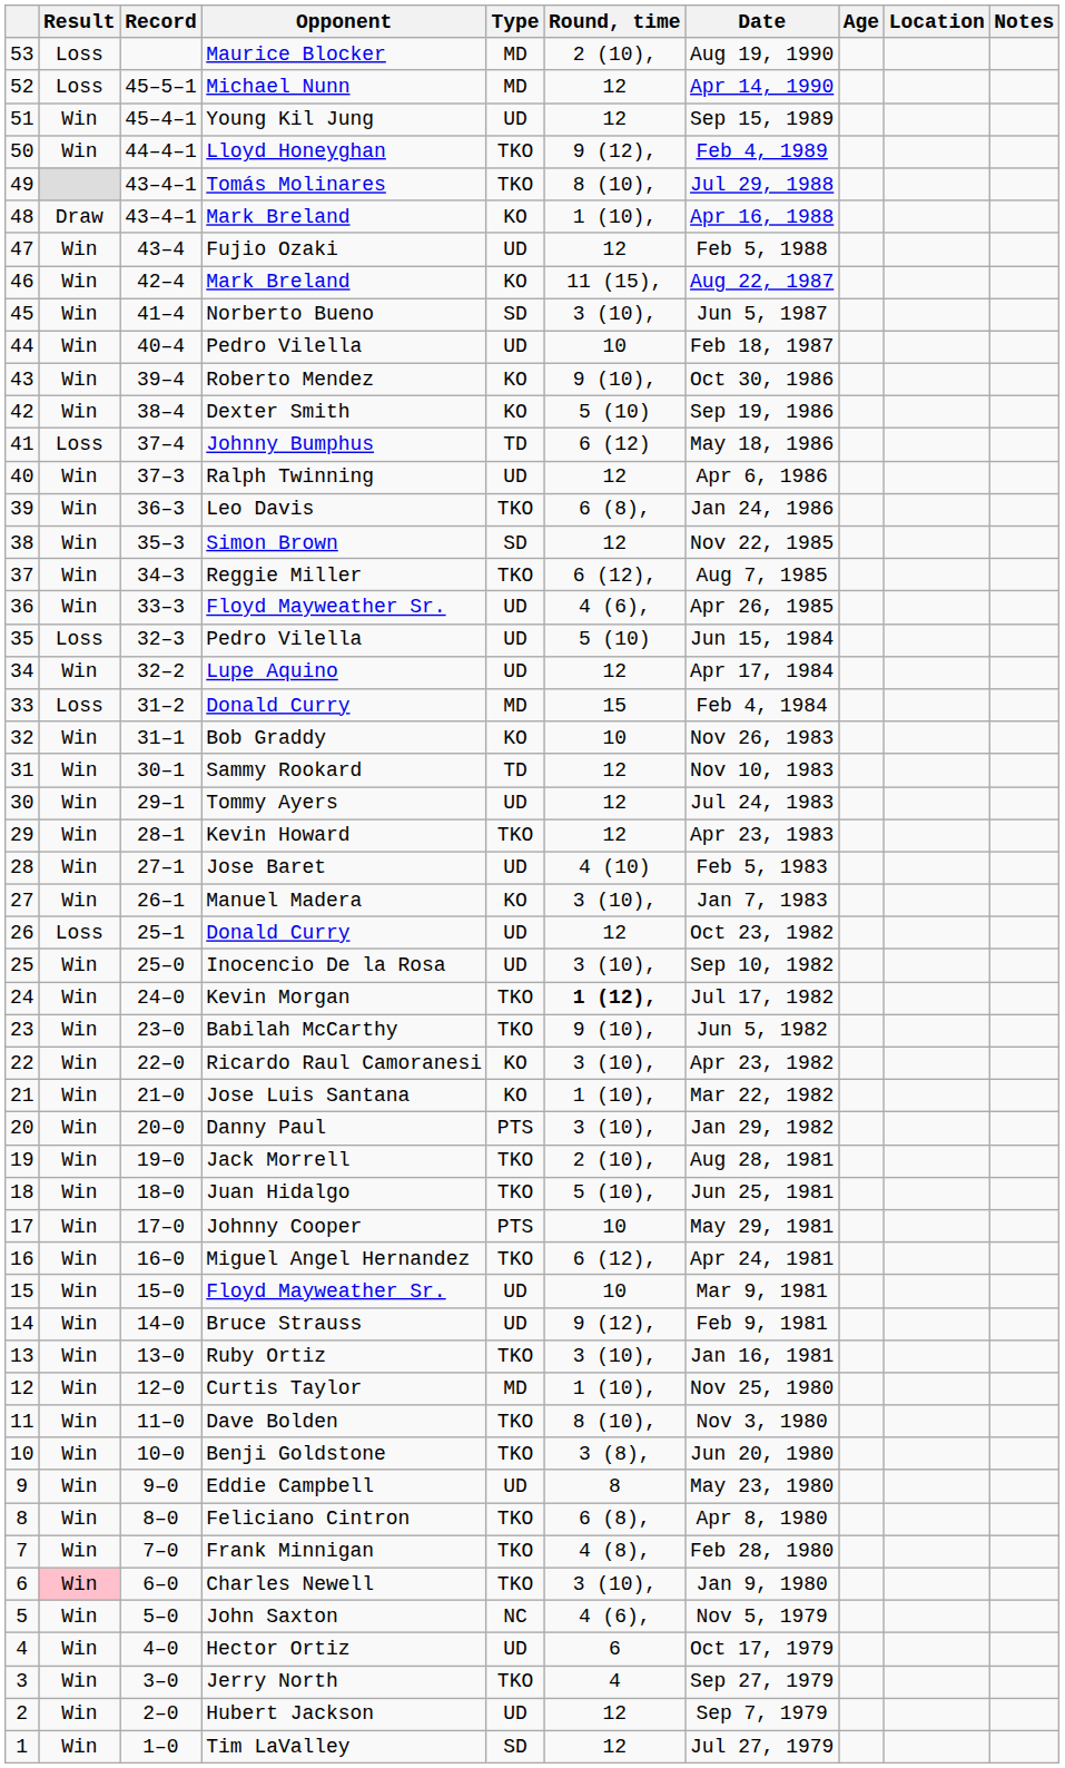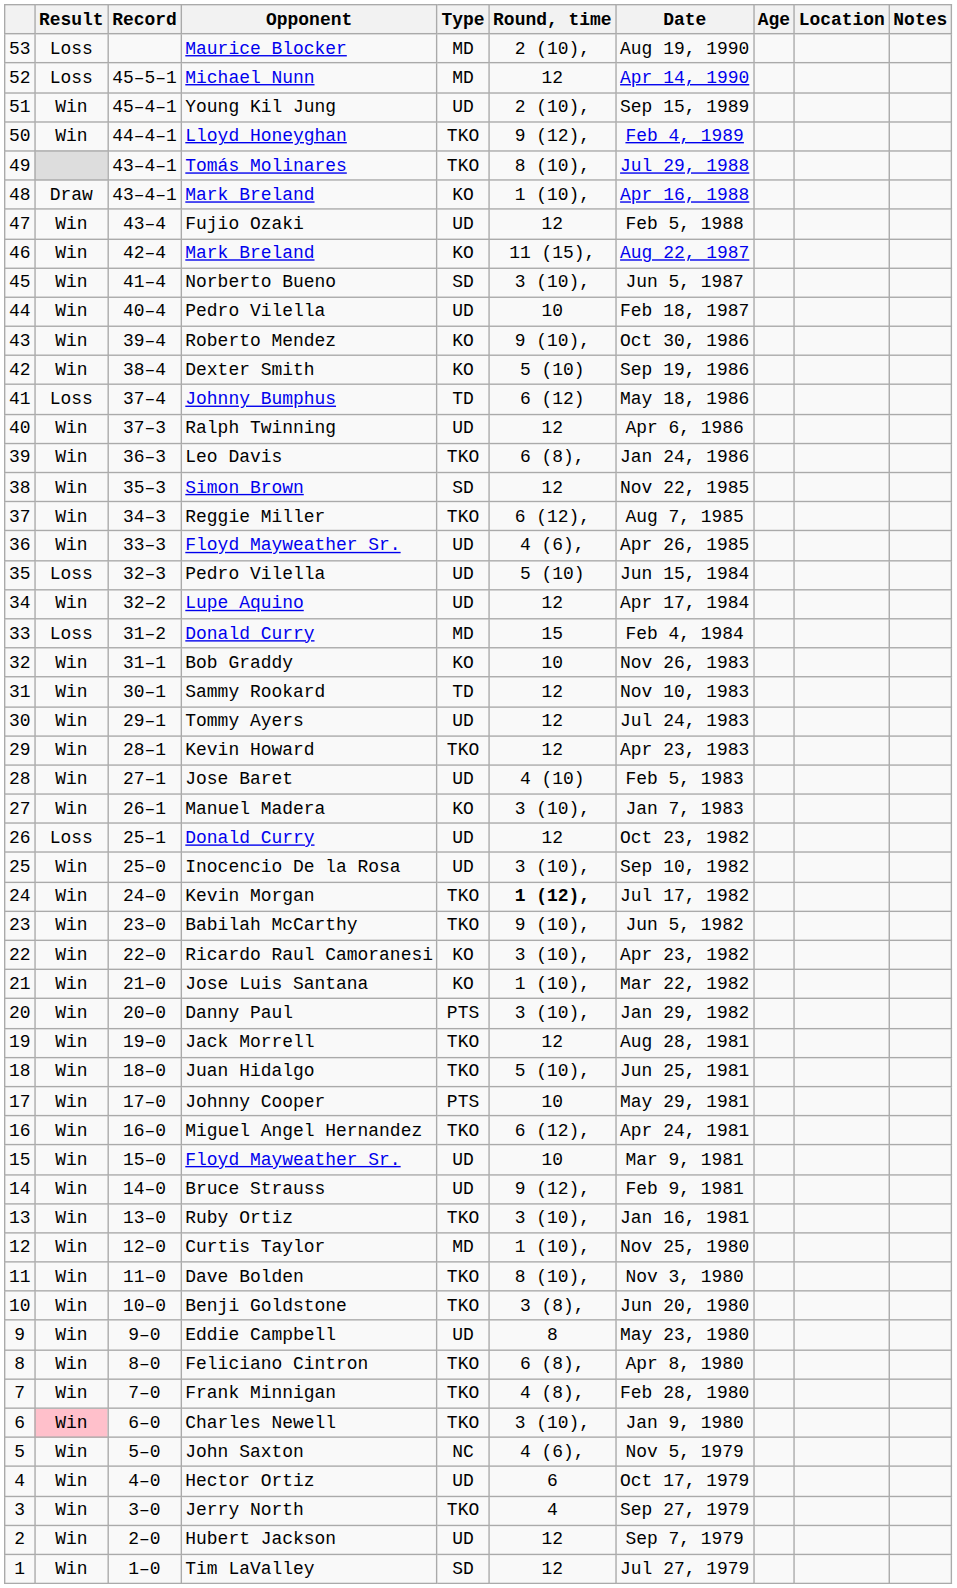 <table class="wikitable" style="text-align:center">
 <tr>
 <th></th>
 <th>Result</th>
 <th>Record</th>
 <th>Opponent</th>
 <th>Type</th>
 <th>Round, time</th>
 <th>Date</th>
 <th>Age</th>
 <th>Location</th>
 <th>Notes</th>
 </tr>
 <tr>
 <td>53</td>
 <td>Loss</td>
 <td></td>
 <td align=left><a href='#'>Maurice Blocker</a></td>
 <td>MD</td>
 <td>2 (10),<br></td>
 <td>Aug 19, 1990</td>
 <td align=left></td>
 <td align=left></td>
 <td align=left></td>
 </tr>
 <tr>
 <td>52</td>
 <td>Loss</td>
 <td>45–5–1 </td>
 <td align=left><a href='#'>Michael Nunn</a></td>
 <td>MD</td>
 <td>12</td>
 <td><a href='#'>Apr 14, 1990</a></td>
 <td align=left></td>
 <td align=left></td>
 <td align=left></td>
 </tr>
 <tr>
 <td>51</td>
 <td>Win</td>
 <td>45–4–1 </td>
 <td align=left>Young Kil Jung</td>
 <td>UD</td>
-<td>12</td>
+<td>2 (10),<br></td>
 <td>Sep 15, 1989</td>
 <td align=left></td>
 <td align=left></td>
 <td align=left></td>
 </tr>
 <tr>
 <td>50</td>
 <td>Win</td>
 <td>44–4–1 </td>
 <td align=left><a href='#'>Lloyd Honeyghan</a></td>
 <td>TKO</td>
 <td>9 (12),<br></td>
 <td><a href='#'>Feb 4, 1989</a></td>
 <td align=left></td>
 <td align=left></td>
 <td align=left></td>
 </tr>
 <tr>
 <td>49</td>
 <td style="background:#DDD"></td>
 <td>43–4–1 </td>
 <td align=left><a href='#'>Tomás Molinares</a></td>
 <td>TKO</td>
 <td>8 (10),<br></td>
 <td><a href='#'>Jul 29, 1988</a></td>
 <td align=left></td>
 <td align=left></td>
 <td align=left></td>
 </tr>
 <tr>
 <td>48</td>
 <td>Draw</td>
 <td>43–4–1</td>
 <td align=left><a href='#'>Mark Breland</a></td>
 <td>KO</td>
 <td>1 (10),<br></td>
 <td><a href='#'>Apr 16, 1988</a></td>
 <td align=left></td>
 <td align=left></td>
 <td align=left></td>
 </tr>
 <tr>
 <td>47</td>
 <td>Win</td>
 <td>43–4</td>
 <td align=left>Fujio Ozaki</td>
 <td>UD</td>
 <td>12</td>
 <td>Feb 5, 1988</td>
 <td align=left></td>
 <td align=left></td>
 <td align=left></td>
 </tr>
 <tr>
 <td>46</td>
 <td>Win</td>
 <td>42–4</td>
 <td align=left><a href='#'>Mark Breland</a></td>
 <td>KO</td>
 <td>11 (15),<br></td>
 <td><a href='#'>Aug 22, 1987</a></td>
 <td align=left></td>
 <td align=left></td>
 <td align=left></td>
 </tr>
 <tr>
 <td>45</td>
 <td>Win</td>
 <td>41–4</td>
 <td align=left>Norberto Bueno</td>
 <td>SD</td>
 <td>3 (10),<br></td>
 <td>Jun 5, 1987</td>
 <td align=left></td>
 <td align=left></td>
 <td align=left></td>
 </tr>
 <tr>
 <td>44</td>
 <td>Win</td>
 <td>40–4</td>
 <td align=left>Pedro Vilella</td>
 <td>UD</td>
 <td>10</td>
 <td>Feb 18, 1987</td>
 <td align=left></td>
 <td align=left></td>
 <td align=left></td>
 </tr>
 <tr>
 <td>43</td>
 <td>Win</td>
 <td>39–4</td>
 <td align=left>Roberto Mendez</td>
 <td>KO</td>
 <td>9 (10),<br></td>
 <td>Oct 30, 1986</td>
 <td align=left></td>
 <td align=left></td>
 <td align=left></td>
 </tr>
 <tr>
 <td>42</td>
 <td>Win</td>
 <td>38–4</td>
 <td align=left>Dexter Smith</td>
 <td>KO</td>
 <td>5 (10)</td>
 <td>Sep 19, 1986</td>
 <td align=left></td>
 <td align=left></td>
 <td align=left></td>
 </tr>
 <tr>
 <td>41</td>
 <td>Loss</td>
 <td>37–4</td>
 <td align=left><a href='#'>Johnny Bumphus</a></td>
 <td>TD</td>
 <td>6 (12)</td>
 <td>May 18, 1986</td>
 <td align=left></td>
 <td align=left></td>
 <td align=left></td>
 </tr>
 <tr>
 <td>40</td>
 <td>Win</td>
 <td>37–3</td>
 <td align=left>Ralph Twinning</td>
 <td>UD</td>
 <td>12</td>
 <td>Apr 6, 1986</td>
 <td align=left></td>
 <td align=left></td>
 <td align=left></td>
 </tr>
 <tr>
 <td>39</td>
 <td>Win</td>
 <td>36–3</td>
 <td align=left>Leo Davis</td>
 <td>TKO</td>
 <td>6 (8),<br></td>
 <td>Jan 24, 1986</td>
 <td align=left></td>
 <td align=left></td>
 <td align=left></td>
 </tr>
 <tr>
 <td>38</td>
 <td>Win</td>
 <td>35–3</td>
 <td align=left><a href='#'>Simon Brown</a></td>
 <td>SD</td>
 <td>12</td>
 <td>Nov 22, 1985</td>
 <td align=left></td>
 <td align=left></td>
 <td align=left></td>
 </tr>
 <tr>
 <td>37</td>
 <td>Win</td>
 <td>34–3</td>
 <td align=left>Reggie Miller</td>
 <td>TKO</td>
 <td>6 (12),<br></td>
 <td>Aug 7, 1985</td>
 <td align=left></td>
 <td align=left></td>
 <td align=left></td>
 </tr>
 <tr>
 <td>36</td>
 <td>Win</td>
 <td>33–3</td>
 <td align=left><a href='#'>Floyd Mayweather Sr.</a></td>
 <td>UD</td>
 <td>4 (6),<br></td>
 <td>Apr 26, 1985</td>
 <td align=left></td>
 <td align=left></td>
 <td align=left></td>
 </tr>
 <tr>
 <td>35</td>
 <td>Loss</td>
 <td>32–3</td>
 <td align=left>Pedro Vilella</td>
 <td>UD</td>
 <td>5 (10)</td>
 <td>Jun 15, 1984</td>
 <td align=left></td>
 <td align=left></td>
 <td align=left></td>
 </tr>
 <tr>
 <td>34</td>
 <td>Win</td>
 <td>32–2</td>
 <td align=left><a href='#'>Lupe Aquino</a></td>
 <td>UD</td>
 <td>12</td>
 <td>Apr 17, 1984</td>
 <td align=left></td>
 <td align=left></td>
 <td align=left></td>
 </tr>
 <tr>
 <td>33</td>
 <td>Loss</td>
 <td>31–2</td>
 <td align=left><a href='#'>Donald Curry</a></td>
 <td>MD</td>
 <td>15</td>
 <td>Feb 4, 1984</td>
 <td align=left></td>
 <td align=left></td>
 <td align=left></td>
 </tr>
 <tr>
 <td>32</td>
 <td>Win</td>
 <td>31–1</td>
 <td align=left>Bob Graddy</td>
 <td>KO</td>
 <td>10</td>
 <td>Nov 26, 1983</td>
 <td align=left></td>
 <td align=left></td>
 <td align=left></td>
 </tr>
 <tr>
 <td>31</td>
 <td>Win</td>
 <td>30–1</td>
 <td align=left>Sammy Rookard</td>
 <td>TD</td>
 <td>12</td>
 <td>Nov 10, 1983</td>
 <td align=left></td>
 <td align=left></td>
 <td align=left></td>
 </tr>
 <tr>
 <td>30</td>
 <td>Win</td>
 <td>29–1</td>
 <td align=left>Tommy Ayers</td>
 <td>UD</td>
 <td>12</td>
 <td>Jul 24, 1983</td>
 <td align=left></td>
 <td align=left></td>
 <td align=left></td>
 </tr>
 <tr>
 <td>29</td>
 <td>Win</td>
 <td>28–1</td>
 <td align=left>Kevin Howard</td>
 <td>TKO</td>
 <td>12</td>
 <td>Apr 23, 1983</td>
 <td align=left></td>
 <td align=left></td>
 <td align=left></td>
 </tr>
 <tr>
 <td>28</td>
 <td>Win</td>
 <td>27–1</td>
 <td align=left>Jose Baret</td>
 <td>UD</td>
 <td>4 (10)</td>
 <td>Feb 5, 1983</td>
 <td align=left></td>
 <td align=left></td>
 <td align=left></td>
 </tr>
 <tr>
 <td>27</td>
 <td>Win</td>
 <td>26–1</td>
 <td align=left>Manuel Madera</td>
 <td>KO</td>
 <td>3 (10),<br></td>
 <td>Jan 7, 1983</td>
 <td align=left></td>
 <td align=left></td>
 <td align=left></td>
 </tr>
 <tr>
 <td>26</td>
 <td>Loss</td>
 <td>25–1</td>
 <td align=left><a href='#'>Donald Curry</a></td>
 <td>UD</td>
 <td>12</td>
 <td>Oct 23, 1982</td>
 <td align=left></td>
 <td align=left></td>
 <td align=left></td>
 </tr>
 <tr>
 <td>25</td>
 <td>Win</td>
 <td>25–0</td>
 <td align=left>Inocencio De la Rosa</td>
 <td>UD</td>
 <td>3 (10),<br></td>
 <td>Sep 10, 1982</td>
 <td align=left></td>
 <td align=left></td>
 <td align=left></td>
 </tr>
 <tr>
 <td>24</td>
 <td>Win</td>
 <td>24–0</td>
 <td align=left>Kevin Morgan</td>
 <td>TKO</td>
 <td><strong>1 (12),<br></strong></td>
 <td>Jul 17, 1982</td>
 <td align=left></td>
 <td align=left></td>
 <td align=left></td>
 </tr>
 <tr>
 <td>23</td>
 <td>Win</td>
 <td>23–0</td>
 <td align=left>Babilah McCarthy</td>
 <td>TKO</td>
 <td>9 (10),<br></td>
 <td>Jun 5, 1982</td>
 <td align=left></td>
 <td align=left></td>
 <td align=left></td>
 </tr>
 <tr>
 <td>22</td>
 <td>Win</td>
 <td>22–0</td>
 <td align=left>Ricardo Raul Camoranesi</td>
 <td>KO</td>
 <td>3 (10),<br></td>
 <td>Apr 23, 1982</td>
 <td align=left></td>
 <td align=left></td>
 <td align=left></td>
 </tr>
 <tr>
 <td>21</td>
 <td>Win</td>
 <td>21–0</td>
 <td align=left>Jose Luis Santana</td>
 <td>KO</td>
 <td>1 (10),<br></td>
 <td>Mar 22, 1982</td>
 <td align=left></td>
 <td align=left></td>
 <td align=left></td>
 </tr>
 <tr>
 <td>20</td>
 <td>Win</td>
 <td>20–0</td>
 <td align=left>Danny Paul</td>
 <td>PTS</td>
 <td>3 (10),<br></td>
 <td>Jan 29, 1982</td>
 <td align=left></td>
 <td align=left></td>
 <td align=left></td>
 </tr>
 <tr>
 <td>19</td>
 <td>Win</td>
 <td>19–0</td>
 <td align=left>Jack Morrell</td>
 <td>TKO</td>
-<td>2 (10),<br></td>
+<td>12</td>
 <td>Aug 28, 1981</td>
 <td align=left></td>
 <td align=left></td>
 <td align=left></td>
 </tr>
 <tr>
 <td>18</td>
 <td>Win</td>
 <td>18–0</td>
 <td align=left>Juan Hidalgo</td>
 <td>TKO</td>
 <td>5 (10),<br></td>
 <td>Jun 25, 1981</td>
 <td align=left></td>
 <td align=left></td>
 <td align=left></td>
 </tr>
 <tr>
 <td>17</td>
 <td>Win</td>
 <td>17–0</td>
 <td align=left>Johnny Cooper</td>
 <td>PTS</td>
 <td>10</td>
 <td>May 29, 1981</td>
 <td align=left></td>
 <td align=left></td>
 <td align=left></td>
 </tr>
 <tr>
 <td>16</td>
 <td>Win</td>
 <td>16–0</td>
 <td align=left>Miguel Angel Hernandez</td>
 <td>TKO</td>
 <td>6 (12),<br></td>
 <td>Apr 24, 1981</td>
 <td align=left></td>
 <td align=left></td>
 <td align=left></td>
 </tr>
 <tr>
 <td>15</td>
 <td>Win</td>
 <td>15–0</td>
 <td align=left><a href='#'>Floyd Mayweather Sr.</a></td>
 <td>UD</td>
 <td>10</td>
 <td>Mar 9, 1981</td>
 <td align=left></td>
 <td align=left></td>
 <td align=left></td>
 </tr>
 <tr>
 <td>14</td>
 <td>Win</td>
 <td>14–0</td>
 <td align=left>Bruce Strauss</td>
 <td>UD</td>
 <td>9 (12),<br></td>
 <td>Feb 9, 1981</td>
 <td align=left></td>
 <td align=left></td>
 <td align=left></td>
 </tr>
 <tr>
 <td>13</td>
 <td>Win</td>
 <td>13–0</td>
 <td align=left>Ruby Ortiz</td>
 <td>TKO</td>
 <td>3 (10),<br></td>
 <td>Jan 16, 1981</td>
 <td align=left></td>
 <td align=left></td>
 <td align=left></td>
 </tr>
 <tr>
 <td>12</td>
 <td>Win</td>
 <td>12–0</td>
 <td align=left>Curtis Taylor</td>
 <td>MD</td>
 <td>1 (10),<br></td>
 <td>Nov 25, 1980</td>
 <td align=left></td>
 <td align=left></td>
 <td align=left></td>
 </tr>
 <tr>
 <td>11</td>
 <td>Win</td>
 <td>11–0</td>
 <td align=left>Dave Bolden</td>
 <td>TKO</td>
 <td>8 (10),<br></td>
 <td>Nov 3, 1980</td>
 <td align=left></td>
 <td align=left></td>
 <td align=left></td>
 </tr>
 <tr>
 <td>10</td>
 <td>Win</td>
 <td>10–0</td>
 <td align=left>Benji Goldstone</td>
 <td>TKO</td>
 <td>3 (8),<br></td>
 <td>Jun 20, 1980</td>
 <td align=left></td>
 <td align=left></td>
 <td align=left></td>
 </tr>
 <tr>
 <td>9</td>
 <td>Win</td>
 <td>9–0</td>
 <td align=left>Eddie Campbell</td>
 <td>UD</td>
 <td>8</td>
 <td>May 23, 1980</td>
 <td align=left></td>
 <td align=left></td>
 <td align=left></td>
 </tr>
 <tr>
 <td>8</td>
 <td>Win</td>
 <td>8–0</td>
 <td align=left>Feliciano Cintron</td>
 <td>TKO</td>
 <td>6 (8),<br></td>
 <td>Apr 8, 1980</td>
 <td align=left></td>
 <td align=left></td>
 <td align=left></td>
 </tr>
 <tr>
 <td>7</td>
 <td>Win</td>
 <td>7–0</td>
 <td align=left>Frank Minnigan</td>
 <td>TKO</td>
 <td>4 (8),<br></td>
 <td>Feb 28, 1980</td>
 <td align=left></td>
 <td align=left></td>
 <td align=left></td>
 </tr>
 <tr>
 <td>6</td>
 <td style="background: pink;">Win</td>
 <td>6–0</td>
 <td align=left>Charles Newell</td>
 <td>TKO</td>
 <td>3 (10),<br></td>
 <td>Jan 9, 1980</td>
 <td align=left></td>
 <td align=left></td>
 <td align=left></td>
 </tr>
 <tr>
 <td>5</td>
 <td>Win</td>
 <td>5–0</td>
 <td align=left>John Saxton</td>
 <td>NC</td>
 <td>4 (6),<br></td>
 <td>Nov 5, 1979</td>
 <td align=left></td>
 <td align=left></td>
 <td align=left></td>
 </tr>
 <tr>
 <td>4</td>
 <td>Win</td>
 <td>4–0</td>
 <td align=left>Hector Ortiz</td>
 <td>UD</td>
 <td>6</td>
 <td>Oct 17, 1979</td>
 <td align=left></td>
 <td align=left></td>
 <td align=left></td>
 </tr>
 <tr>
 <td>3</td>
 <td>Win</td>
 <td>3–0</td>
 <td align=left>Jerry North</td>
 <td>TKO</td>
 <td>4</td>
 <td>Sep 27, 1979</td>
 <td align=left></td>
 <td align=left></td>
 <td align=left></td>
 </tr>
 <tr>
 <td>2</td>
 <td>Win</td>
 <td>2–0</td>
 <td align=left>Hubert Jackson</td>
 <td>UD</td>
 <td>12</td>
 <td>Sep 7, 1979</td>
 <td align=left></td>
 <td align=left></td>
 <td align=left></td>
 </tr>
 <tr>
 <td>1</td>
 <td>Win</td>
 <td>1–0</td>
 <td align=left>Tim LaValley</td>
 <td>SD</td>
 <td>12</td>
 <td>Jul 27, 1979</td>
 <td align=left></td>
 <td align=left></td>
 <td align=left></td>
 </tr>
 </table>
